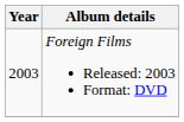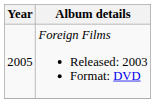 <table class="wikitable">
 <tr>
 <th>Year</th>
 <th>Album details</th>
 </tr>
 <tr>
-<td>2003</td>
+<td>2005</td>
 <td align="left"><em>Foreign Films</em><br><ul><li>Released: 2003</li><li>Format: <a href='#'>DVD</a></li></ul></td>
 </tr>
 <tr>
 </tr>
 </table>
